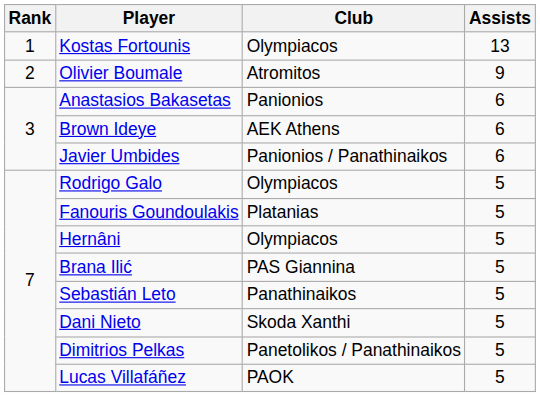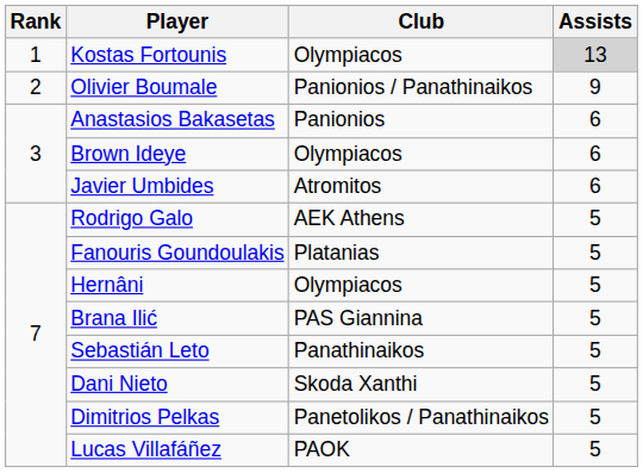 <table class="wikitable" style="text-align:center">
 <tr>
 <th>Rank</th>
 <th>Player</th>
 <th>Club</th>
 <th>Assists</th>
 </tr>
 <tr>
 <td>1</td>
 <td align="left"> <a href='#'>Kostas Fortounis</a></td>
 <td align="left">Olympiacos</td>
-<td>13</td>
+<td style="background: lightgrey;">13</td>
 </tr>
 <tr>
 <td>2</td>
 <td align="left"> <a href='#'>Olivier Boumale</a></td>
-<td align="left">Atromitos</td>
+<td align="left">Panionios / Panathinaikos</td>
 <td>9</td>
 </tr>
 <tr>
 <td rowspan="3">3</td>
 <td align="left"> <a href='#'>Anastasios Bakasetas</a></td>
 <td align="left">Panionios</td>
 <td>6</td>
 </tr>
 <tr>
 <td align="left"> <a href='#'>Brown Ideye</a></td>
-<td align="left">AEK Athens</td>
+<td align="left">Olympiacos</td>
 <td>6</td>
 </tr>
 <tr>
 <td align="left"> <a href='#'>Javier Umbides</a></td>
-<td align="left">Panionios / Panathinaikos</td>
+<td align="left">Atromitos</td>
 <td>6</td>
 </tr>
 <tr>
 <td rowspan="8">7</td>
 <td align="left"> <a href='#'>Rodrigo Galo</a></td>
-<td align="left">Olympiacos</td>
+<td align="left">AEK Athens</td>
 <td>5</td>
 </tr>
 <tr>
 <td align="left"> <a href='#'>Fanouris Goundoulakis</a></td>
 <td align="left">Platanias</td>
 <td>5</td>
 </tr>
 <tr>
 <td align="left"> <a href='#'>Hernâni</a></td>
 <td align="left">Olympiacos</td>
 <td>5</td>
 </tr>
 <tr>
 <td align="left"> <a href='#'>Brana Ilić</a></td>
 <td align="left">PAS Giannina</td>
 <td>5</td>
 </tr>
 <tr>
 <td align="left"> <a href='#'>Sebastián Leto</a></td>
 <td align="left">Panathinaikos</td>
 <td>5</td>
 </tr>
 <tr>
 <td align="left"> <a href='#'>Dani Nieto</a></td>
 <td align="left">Skoda Xanthi</td>
 <td>5</td>
 </tr>
 <tr>
 <td align="left"> <a href='#'>Dimitrios Pelkas</a></td>
 <td align="left">Panetolikos / Panathinaikos</td>
 <td>5</td>
 </tr>
 <tr>
 <td align="left"> <a href='#'>Lucas Villafáñez</a></td>
 <td align="left">PAOK</td>
 <td>5</td>
 </tr>
 </table>
